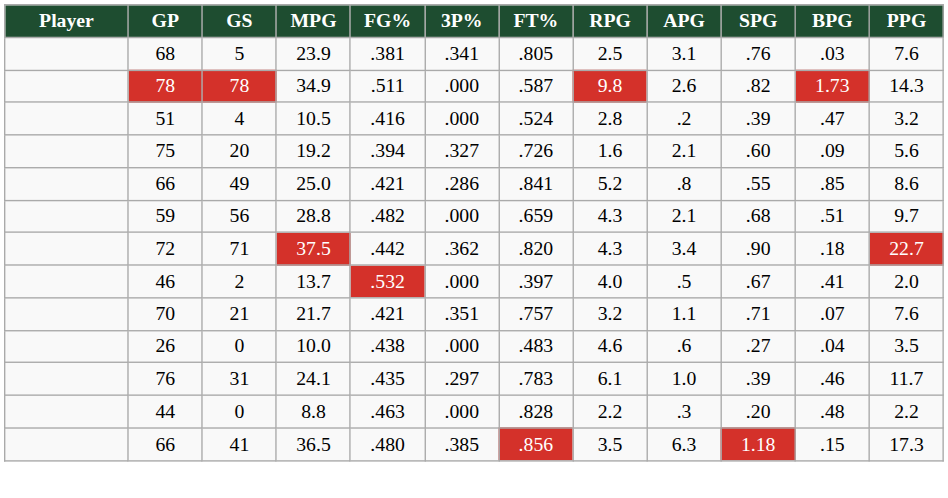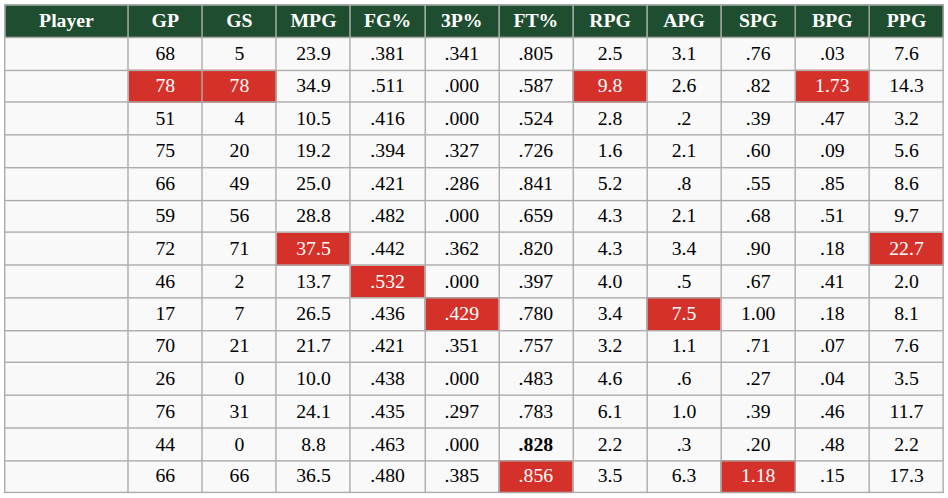 <table class="wikitable sortable" style="font-size:90%; text-align:center;">
 <tr>
 <th style="background:#1e4d30;color:white;" width="10%">Player</th>
 <th style="background:#1e4d30;color:white;" width="6%">GP</th>
 <th style="background:#1e4d30;color:white;" width="6%">GS</th>
 <th style="background:#1e4d30;color:white;" width="6%">MPG</th>
 <th style="background:#1e4d30;color:white;" width="6%">FG%</th>
 <th style="background:#1e4d30;color:white;" width="6%">3P%</th>
 <th style="background:#1e4d30;color:white;" width="6%">FT%</th>
 <th style="background:#1e4d30;color:white;" width="6%">RPG</th>
 <th style="background:#1e4d30;color:white;" width="6%">APG</th>
 <th style="background:#1e4d30;color:white;" width="6%">SPG</th>
 <th style="background:#1e4d30;color:white;" width="6%">BPG</th>
 <th style="background:#1e4d30;color:white;" width="6%">PPG</th>
 </tr>
 <tr>
 <td></td>
 <td>68</td>
 <td>5</td>
 <td>23.9</td>
 <td>.381</td>
 <td>.341</td>
 <td>.805</td>
 <td>2.5</td>
 <td>3.1</td>
 <td>.76</td>
 <td>.03</td>
 <td>7.6</td>
 </tr>
 <tr>
 <td></td>
 <td style="background:#d4312a;color:white;">78</td>
 <td style="background:#d4312a;color:white;">78</td>
 <td>34.9</td>
 <td>.511</td>
 <td>.000</td>
 <td>.587</td>
 <td style="background:#d4312a;color:white;">9.8</td>
 <td>2.6</td>
 <td>.82</td>
 <td style="background:#d4312a;color:white;">1.73</td>
 <td>14.3</td>
 </tr>
 <tr>
 <td></td>
 <td>51</td>
 <td>4</td>
 <td>10.5</td>
 <td>.416</td>
 <td>.000</td>
 <td>.524</td>
 <td>2.8</td>
 <td>.2</td>
 <td>.39</td>
 <td>.47</td>
 <td>3.2</td>
 </tr>
 <tr>
 <td></td>
 <td>75</td>
 <td>20</td>
 <td>19.2</td>
 <td>.394</td>
 <td>.327</td>
 <td>.726</td>
 <td>1.6</td>
 <td>2.1</td>
 <td>.60</td>
 <td>.09</td>
 <td>5.6</td>
 </tr>
 <tr>
 <td></td>
 <td>66</td>
 <td>49</td>
 <td>25.0</td>
 <td>.421</td>
 <td>.286</td>
 <td>.841</td>
 <td>5.2</td>
 <td>.8</td>
 <td>.55</td>
 <td>.85</td>
 <td>8.6</td>
 </tr>
 <tr>
 <td></td>
 <td>59</td>
 <td>56</td>
 <td>28.8</td>
 <td>.482</td>
 <td>.000</td>
 <td>.659</td>
 <td>4.3</td>
 <td>2.1</td>
 <td>.68</td>
 <td>.51</td>
 <td>9.7</td>
 </tr>
 <tr>
 <td></td>
 <td>72</td>
 <td>71</td>
 <td style="background:#d4312a;color:white;">37.5</td>
 <td>.442</td>
 <td>.362</td>
 <td>.820</td>
 <td>4.3</td>
 <td>3.4</td>
 <td>.90</td>
 <td>.18</td>
 <td style="background:#d4312a;color:white;">22.7</td>
 </tr>
 <tr>
 <td></td>
 <td>46</td>
 <td>2</td>
 <td>13.7</td>
 <td style="background:#d4312a;color:white;">.532</td>
 <td>.000</td>
 <td>.397</td>
 <td>4.0</td>
 <td>.5</td>
 <td>.67</td>
 <td>.41</td>
 <td>2.0</td>
 </tr>
 <tr>
 <td></td>
+<td>17</td>
+<td>7</td>
+<td>26.5</td>
+<td>.436</td>
+<td style="background:#d4312a;color:white;">.429</td>
+<td>.780</td>
+<td>3.4</td>
+<td style="background:#d4312a;color:white;">7.5</td>
+<td>1.00</td>
+<td>.18</td>
+<td>8.1</td>
+</tr>
+<tr>
+<td></td>
 <td>70</td>
 <td>21</td>
 <td>21.7</td>
 <td>.421</td>
 <td>.351</td>
 <td>.757</td>
 <td>3.2</td>
 <td>1.1</td>
 <td>.71</td>
 <td>.07</td>
 <td>7.6</td>
 </tr>
 <tr>
 <td></td>
 <td>26</td>
 <td>0</td>
 <td>10.0</td>
 <td>.438</td>
 <td>.000</td>
 <td>.483</td>
 <td>4.6</td>
 <td>.6</td>
 <td>.27</td>
 <td>.04</td>
 <td>3.5</td>
 </tr>
 <tr>
 <td></td>
 <td>76</td>
 <td>31</td>
 <td>24.1</td>
 <td>.435</td>
 <td>.297</td>
 <td>.783</td>
 <td>6.1</td>
 <td>1.0</td>
 <td>.39</td>
 <td>.46</td>
 <td>11.7</td>
 </tr>
 <tr>
 <td></td>
 <td>44</td>
 <td>0</td>
 <td>8.8</td>
 <td>.463</td>
 <td>.000</td>
-<td>.828</td>
+<td><strong>.828</strong></td>
 <td>2.2</td>
 <td>.3</td>
 <td>.20</td>
 <td>.48</td>
 <td>2.2</td>
 </tr>
 <tr>
 <td></td>
 <td>66</td>
-<td>41</td>
+<td>66</td>
 <td>36.5</td>
 <td>.480</td>
 <td>.385</td>
 <td style="background:#d4312a;color:white;">.856</td>
 <td>3.5</td>
 <td>6.3</td>
 <td style="background:#d4312a;color:white;">1.18</td>
 <td>.15</td>
 <td>17.3</td>
 </tr>
 </table>
